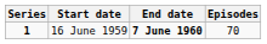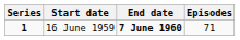 <table class="wikitable" style="text-align:center;">
 <tr>
 <th>Series</th>
 <th>Start date</th>
 <th>End date</th>
 <th>Episodes</th>
 </tr>
 <tr>
 <td><strong>1</strong></td>
 <td>16 June 1959</td>
 <td><strong>7 June 1960</strong></td>
-<td>70</td>
+<td>71</td>
 </tr>
 </table>
